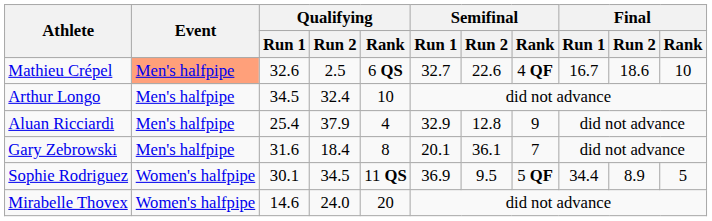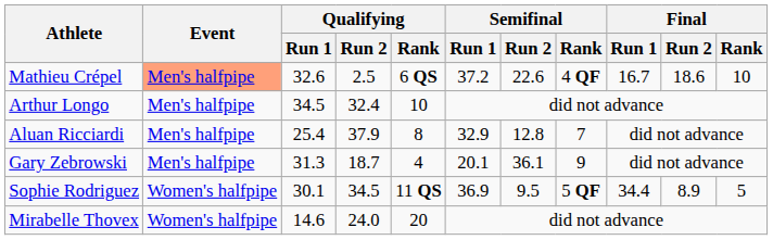 <table class="wikitable">
 <tr>
 <th rowspan="2">Athlete</th>
 <th rowspan="2">Event</th>
 <th colspan="3">Qualifying</th>
 <th colspan="3">Semifinal</th>
 <th colspan="3">Final</th>
 </tr>
 <tr>
 <th>Run 1</th>
 <th>Run 2</th>
 <th>Rank</th>
 <th>Run 1</th>
 <th>Run 2</th>
 <th>Rank</th>
 <th>Run 1</th>
 <th>Run 2</th>
 <th>Rank</th>
 </tr>
 <tr>
 <td><a href='#'>Mathieu Crépel</a></td>
 <td style="background: lightsalmon;"><a href='#'>Men's halfpipe</a></td>
 <td align="center">32.6</td>
 <td align="center">2.5</td>
 <td align="center">6 <strong>QS</strong></td>
-<td align="center">32.7</td>
+<td align="center">37.2</td>
 <td align="center">22.6</td>
 <td align="center">4 <strong>QF</strong></td>
 <td align="center">16.7</td>
 <td align="center">18.6</td>
 <td align="center">10</td>
 </tr>
 <tr>
 <td><a href='#'>Arthur Longo</a></td>
 <td><a href='#'>Men's halfpipe</a></td>
 <td align="center">34.5</td>
 <td align="center">32.4</td>
 <td align="center">10</td>
 <td colspan=6 align="center">did not advance</td>
 </tr>
 <tr>
 <td><a href='#'>Aluan Ricciardi</a></td>
 <td><a href='#'>Men's halfpipe</a></td>
 <td align="center">25.4</td>
 <td align="center">37.9</td>
-<td align="center">4</td>
+<td align="center">8</td>
 <td align="center">32.9</td>
 <td align="center">12.8</td>
-<td align="center">9</td>
+<td align="center">7</td>
 <td colspan=3 align="center">did not advance</td>
 </tr>
 <tr>
 <td><a href='#'>Gary Zebrowski</a></td>
 <td><a href='#'>Men's halfpipe</a></td>
-<td align="center">31.6</td>
-<td align="center">18.4</td>
-<td align="center">8</td>
+<td align="center">31.3</td>
+<td align="center">18.7</td>
+<td align="center">4</td>
 <td align="center">20.1</td>
 <td align="center">36.1</td>
-<td align="center">7</td>
+<td align="center">9</td>
 <td colspan=3 align="center">did not advance</td>
 </tr>
 <tr>
 <td><a href='#'>Sophie Rodriguez</a></td>
 <td><a href='#'>Women's halfpipe</a></td>
 <td align="center">30.1</td>
 <td align="center">34.5</td>
 <td align="center">11 <strong>QS</strong></td>
 <td align="center">36.9</td>
 <td align="center">9.5</td>
 <td align="center">5 <strong>QF</strong></td>
 <td align="center">34.4</td>
 <td align="center">8.9</td>
 <td align="center">5</td>
 </tr>
 <tr>
 <td><a href='#'>Mirabelle Thovex</a></td>
 <td><a href='#'>Women's halfpipe</a></td>
 <td align="center">14.6</td>
 <td align="center">24.0</td>
 <td align="center">20</td>
 <td colspan=6 align="center">did not advance</td>
 </tr>
 </table>
